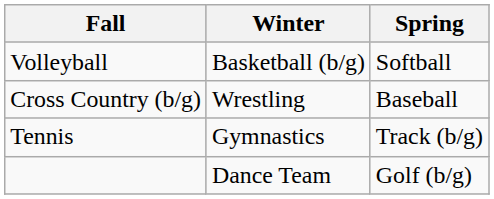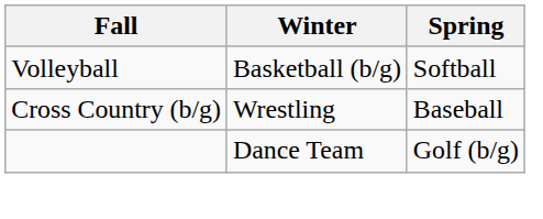 <table class="wikitable">
 <tr>
 <th>Fall</th>
 <th>Winter</th>
 <th>Spring</th>
 </tr>
 <tr>
 <td>Volleyball</td>
 <td>Basketball (b/g)</td>
 <td>Softball</td>
 </tr>
 <tr>
 <td>Cross Country (b/g)</td>
 <td>Wrestling</td>
 <td>Baseball</td>
 </tr>
 <tr>
-<td>Tennis</td>
-<td>Gymnastics</td>
-<td>Track (b/g)</td>
-</tr>
-<tr>
 <td></td>
 <td>Dance Team</td>
 <td>Golf (b/g)</td>
 </tr>
 </table>
